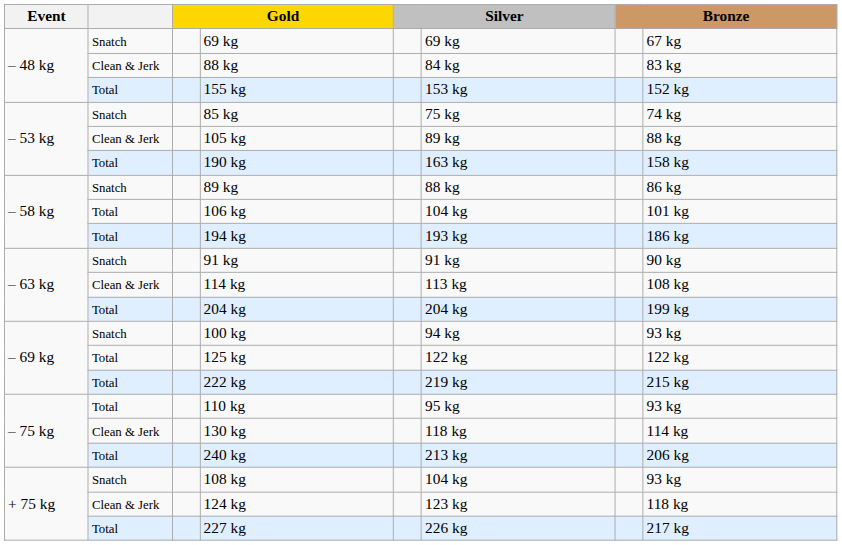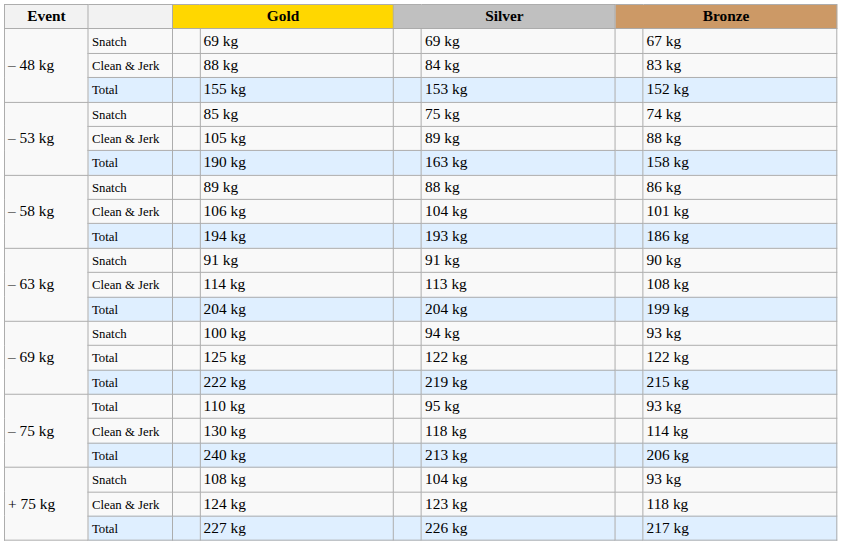 <table class="wikitable">
 <tr>
 <th width=80>Event</th>
 <th width=80></th>
 <td bgcolor=gold align="center" colspan=2 width=250><strong>Gold</strong></td>
 <td bgcolor=silver align="center" colspan=2 width=250><strong>Silver</strong></td>
 <td bgcolor=#cc9966 colspan=2 align="center" width=250><strong>Bronze</strong></td>
 </tr>
 <tr>
 <td rowspan=3>– 48 kg</td>
 <td><small>Snatch</small></td>
 <td></td>
 <td>69 kg</td>
 <td></td>
 <td>69 kg</td>
 <td></td>
 <td>67 kg</td>
 </tr>
 <tr>
 <td><small>Clean & Jerk</small></td>
 <td></td>
 <td>88 kg</td>
 <td></td>
 <td>84 kg</td>
 <td></td>
 <td>83 kg</td>
 </tr>
 <tr bgcolor=#dfefff>
 <td><small>Total</small></td>
 <td></td>
 <td>155 kg</td>
 <td></td>
 <td>153 kg</td>
 <td></td>
 <td>152 kg</td>
 </tr>
 <tr>
 <td rowspan=3>– 53 kg</td>
 <td><small>Snatch</small></td>
 <td></td>
 <td>85 kg</td>
 <td></td>
 <td>75 kg</td>
 <td></td>
 <td>74 kg</td>
 </tr>
 <tr>
 <td><small>Clean & Jerk</small></td>
 <td></td>
 <td>105 kg</td>
 <td></td>
 <td>89 kg</td>
 <td></td>
 <td>88 kg</td>
 </tr>
 <tr bgcolor=#dfefff>
 <td><small>Total</small></td>
 <td></td>
 <td>190 kg</td>
 <td></td>
 <td>163 kg</td>
 <td></td>
 <td>158 kg</td>
 </tr>
 <tr>
 <td rowspan=3>– 58 kg</td>
 <td><small>Snatch</small></td>
 <td></td>
 <td>89 kg</td>
 <td></td>
 <td>88 kg</td>
 <td></td>
 <td>86 kg</td>
 </tr>
 <tr>
-<td><small>Total</small></td>
+<td><small>Clean & Jerk</small></td>
 <td></td>
 <td>106 kg</td>
 <td></td>
 <td>104 kg</td>
 <td></td>
 <td>101 kg</td>
 </tr>
 <tr bgcolor=#dfefff>
 <td><small>Total</small></td>
 <td></td>
 <td>194 kg</td>
 <td></td>
 <td>193 kg</td>
 <td></td>
 <td>186 kg</td>
 </tr>
 <tr>
 <td rowspan=3>– 63 kg</td>
 <td><small>Snatch</small></td>
 <td></td>
 <td>91 kg</td>
 <td></td>
 <td>91 kg</td>
 <td></td>
 <td>90 kg</td>
 </tr>
 <tr>
 <td><small>Clean & Jerk</small></td>
 <td></td>
 <td>114 kg</td>
 <td></td>
 <td>113 kg</td>
 <td></td>
 <td>108 kg</td>
 </tr>
 <tr bgcolor=#dfefff>
 <td><small>Total</small></td>
 <td></td>
 <td>204 kg</td>
 <td></td>
 <td>204 kg</td>
 <td></td>
 <td>199 kg</td>
 </tr>
 <tr>
 <td rowspan=3>– 69 kg</td>
 <td><small>Snatch</small></td>
 <td></td>
 <td>100 kg</td>
 <td></td>
 <td>94 kg</td>
 <td></td>
 <td>93 kg</td>
 </tr>
 <tr>
 <td><small>Total</small></td>
 <td></td>
 <td>125 kg</td>
 <td></td>
 <td>122 kg</td>
 <td></td>
 <td>122 kg</td>
 </tr>
 <tr bgcolor=#dfefff>
 <td><small>Total</small></td>
 <td></td>
 <td>222 kg</td>
 <td></td>
 <td>219 kg</td>
 <td></td>
 <td>215 kg</td>
 </tr>
 <tr>
 <td rowspan=3>– 75 kg</td>
 <td><small>Total</small></td>
 <td></td>
 <td>110 kg</td>
 <td></td>
 <td>95 kg</td>
 <td></td>
 <td>93 kg</td>
 </tr>
 <tr>
 <td><small>Clean & Jerk</small></td>
 <td></td>
 <td>130 kg</td>
 <td></td>
 <td>118 kg</td>
 <td></td>
 <td>114 kg</td>
 </tr>
 <tr bgcolor=#dfefff>
 <td><small>Total</small></td>
 <td></td>
 <td>240 kg</td>
 <td></td>
 <td>213 kg</td>
 <td></td>
 <td>206 kg</td>
 </tr>
 <tr>
 <td rowspan=3>+ 75 kg</td>
 <td><small>Snatch</small></td>
 <td></td>
 <td>108 kg</td>
 <td></td>
 <td>104 kg</td>
 <td></td>
 <td>93 kg</td>
 </tr>
 <tr>
 <td><small>Clean & Jerk</small></td>
 <td></td>
 <td>124 kg</td>
 <td></td>
 <td>123 kg</td>
 <td></td>
 <td>118 kg</td>
 </tr>
 <tr bgcolor=#dfefff>
 <td><small>Total</small></td>
 <td></td>
 <td>227 kg</td>
 <td></td>
 <td>226 kg</td>
 <td></td>
 <td>217 kg</td>
 </tr>
 </table>
